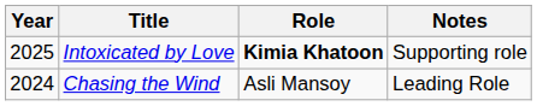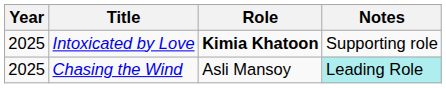 <table class="wikitable">
 <tr>
 <th>Year</th>
 <th>Title</th>
 <th>Role</th>
 <th>Notes</th>
 </tr>
 <tr>
 <td>2025</td>
 <td><em><a href='#'>Intoxicated by Love</a></em></td>
 <td><strong>Kimia Khatoon</strong></td>
 <td>Supporting role</td>
 </tr>
 <tr>
-<td>2024</td>
+<td>2025</td>
 <td><em><a href='#'>Chasing the Wind</a></td>
 <td>Asli Mansoy</td>
-<td>Leading Role</td>
+<td style="background: paleturquoise;">Leading Role</td>
 </tr>
 </table>
